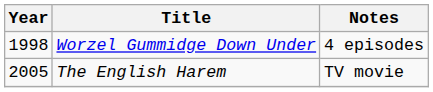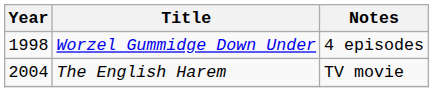 <table class="wikitable">
 <tr>
 <th>Year</th>
 <th>Title</th>
 <th>Notes</th>
 </tr>
 <tr>
 <td>1998</td>
 <td><em><a href='#'>Worzel Gummidge Down Under</a></em></td>
 <td>4 episodes</td>
 </tr>
 <tr>
-<td>2005</td>
+<td>2004</td>
 <td><em>The English Harem</em></td>
 <td>TV movie</td>
 </tr>
 <tr>
 </tr>
 </table>
